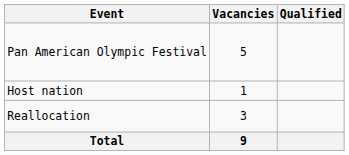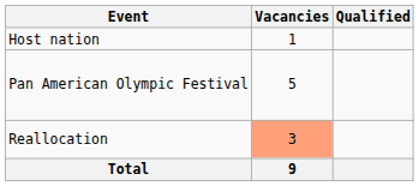 <table class="wikitable">
 <tr>
 <th>Event</th>
 <th>Vacancies</th>
 <th>Qualified</th>
 </tr>
 <tr>
+<td>Host nation</td>
+<td style="text-align:center;">1</td>
+<td></td>
+</tr>
+<tr>
 <td>Pan American Olympic Festival</td>
 <td style="text-align:center;">5</td>
 <td><br><br><br><br></td>
 </tr>
 <tr>
-<td>Host nation</td>
-<td style="text-align:center;">1</td>
-<td></td>
-</tr>
-<tr>
 <td>Reallocation</td>
-<td style="text-align:center;">3</td>
+<td style="background: lightsalmon; text-align:center;">3</td>
 <td><br><br></td>
 </tr>
 <tr>
 <th>Total</th>
 <th>9</th>
 <th></th>
 </tr>
 </table>
